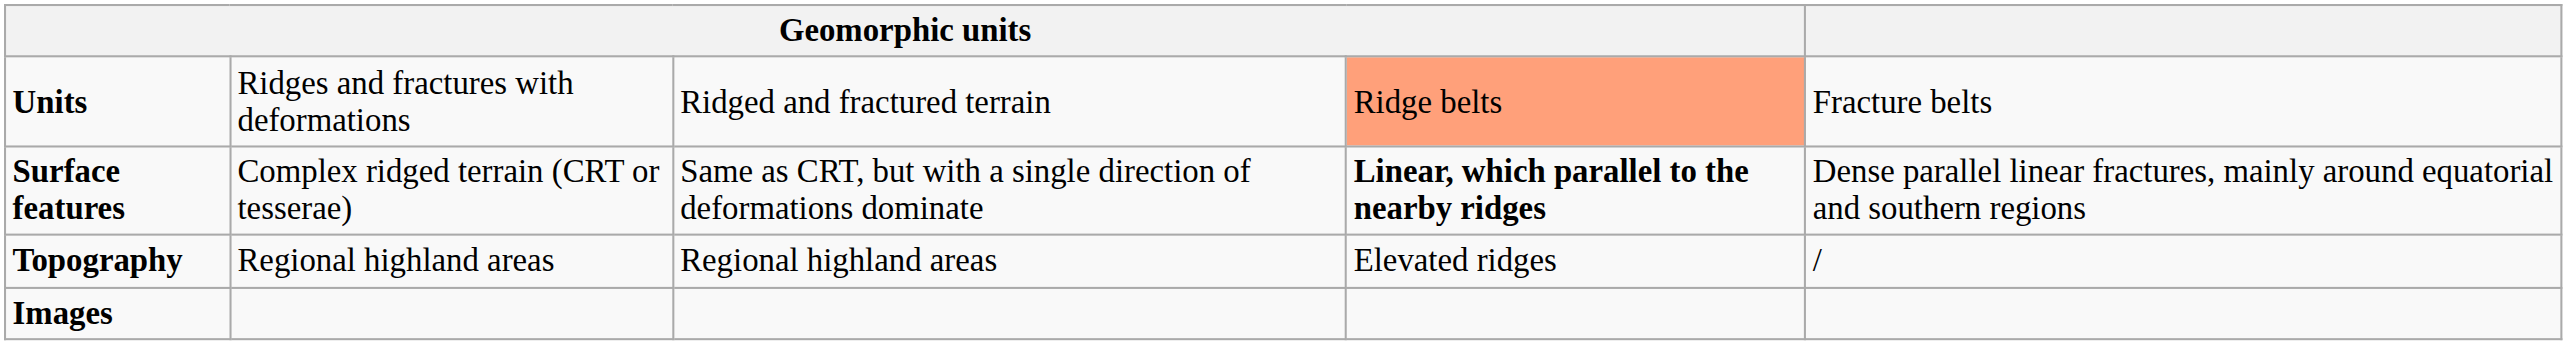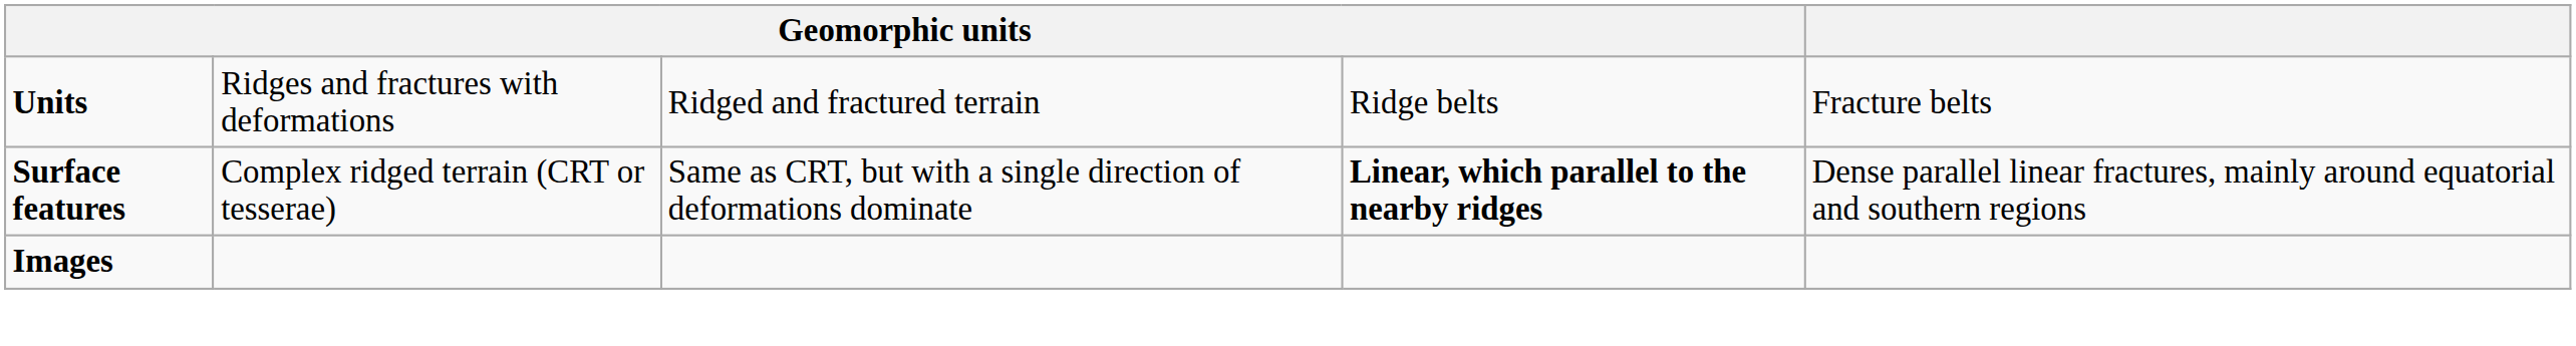 <table class="wikitable">
 <tr>
 <th colspan="4"><strong>Geomorphic units</strong></th>
 <th></th>
 </tr>
 <tr>
 <td><strong>Units</strong></td>
 <td>Ridges and fractures with deformations</td>
 <td>Ridged and fractured terrain</td>
-<td style="background: lightsalmon;">Ridge belts</td>
+<td>Ridge belts</td>
 <td>Fracture belts</td>
 </tr>
 <tr>
 <td><strong>Surface features</strong></td>
 <td>Complex ridged terrain (CRT or tesserae)</td>
 <td>Same as CRT, but with a single direction of deformations dominate</td>
 <td><strong>Linear, which parallel to the nearby ridges</strong></td>
 <td>Dense parallel linear fractures, mainly around equatorial and southern regions</td>
 </tr>
 <tr>
-<td><strong>Topography</strong></td>
-<td>Regional highland areas</td>
-<td>Regional highland areas</td>
-<td>Elevated ridges</td>
-<td>/</td>
-</tr>
-<tr>
 <td><strong>Images</strong></td>
 <td></td>
 <td></td>
 <td></td>
 <td></td>
 </tr>
 </table>
